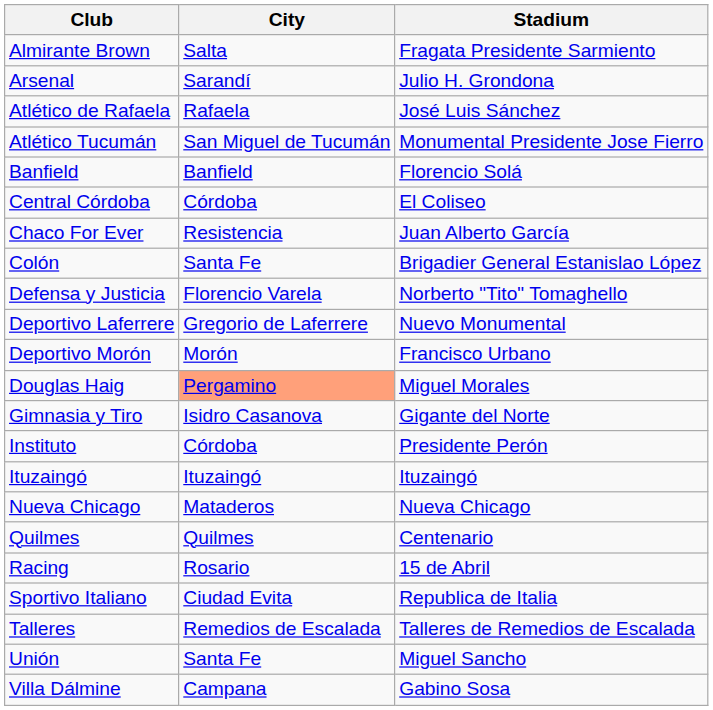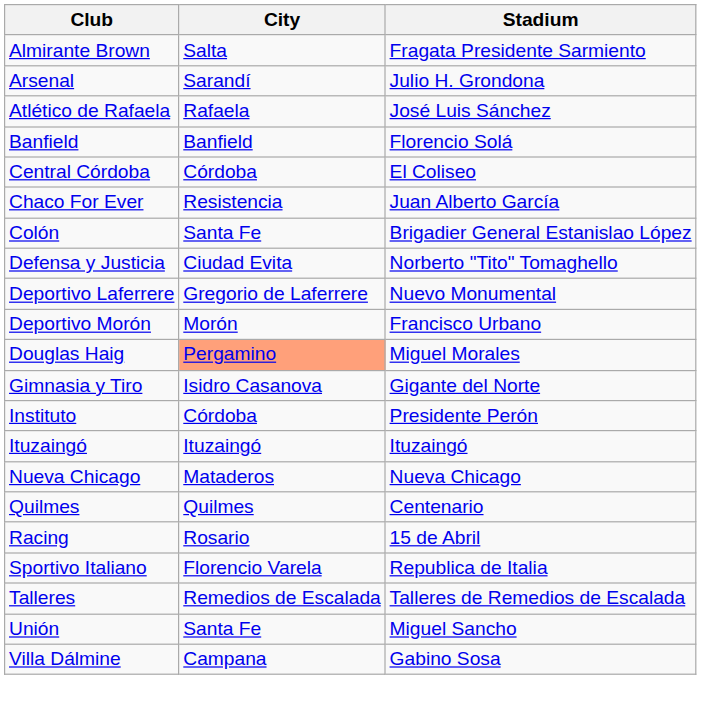 <table class="wikitable sortable">
 <tr>
 <th>Club</th>
 <th>City</th>
 <th>Stadium</th>
 </tr>
 <tr>
 <td><a href='#'>Almirante Brown</a></td>
 <td><a href='#'>Salta</a></td>
 <td><a href='#'>Fragata Presidente Sarmiento</a></td>
 </tr>
 <tr>
 <td><a href='#'>Arsenal</a></td>
 <td><a href='#'>Sarandí</a></td>
 <td><a href='#'>Julio H. Grondona</a></td>
 </tr>
 <tr>
 <td><a href='#'>Atlético de Rafaela</a></td>
 <td><a href='#'>Rafaela</a></td>
 <td><a href='#'>José Luis Sánchez</a></td>
-</tr>
-<tr>
-<td><a href='#'>Atlético Tucumán</a></td>
-<td><a href='#'>San Miguel de Tucumán</a></td>
-<td><a href='#'>Monumental Presidente Jose Fierro</a></td>
 </tr>
 <tr>
 <td><a href='#'>Banfield</a></td>
 <td><a href='#'>Banfield</a></td>
 <td><a href='#'>Florencio Solá</a></td>
 </tr>
 <tr>
 <td><a href='#'>Central Córdoba</a></td>
 <td><a href='#'>Córdoba</a></td>
 <td><a href='#'>El Coliseo</a></td>
 </tr>
 <tr>
 <td><a href='#'>Chaco For Ever</a></td>
 <td><a href='#'>Resistencia</a></td>
 <td><a href='#'>Juan Alberto García</a></td>
 </tr>
 <tr>
 <td><a href='#'>Colón</a></td>
 <td><a href='#'>Santa Fe</a></td>
 <td><a href='#'>Brigadier General Estanislao López</a></td>
 </tr>
 <tr>
 <td><a href='#'>Defensa y Justicia</a></td>
-<td><a href='#'>Florencio Varela</a></td>
+<td><a href='#'>Ciudad Evita</a></td>
 <td><a href='#'>Norberto "Tito" Tomaghello</a></td>
 </tr>
 <tr>
 <td><a href='#'>Deportivo Laferrere</a></td>
 <td><a href='#'>Gregorio de Laferrere</a></td>
 <td><a href='#'>Nuevo Monumental</a></td>
 </tr>
 <tr>
 <td><a href='#'>Deportivo Morón</a></td>
 <td><a href='#'>Morón</a></td>
 <td><a href='#'>Francisco Urbano</a></td>
 </tr>
 <tr>
 <td><a href='#'>Douglas Haig</a></td>
 <td style="background: lightsalmon;"><a href='#'>Pergamino</a></td>
 <td><a href='#'>Miguel Morales</a></td>
 </tr>
 <tr>
 <td><a href='#'>Gimnasia y Tiro</a></td>
 <td><a href='#'>Isidro Casanova</a></td>
 <td><a href='#'>Gigante del Norte</a></td>
 </tr>
 <tr>
 <td><a href='#'>Instituto</a></td>
 <td><a href='#'>Córdoba</a></td>
 <td><a href='#'>Presidente Perón</a></td>
 </tr>
 <tr>
 <td><a href='#'>Ituzaingó</a></td>
 <td><a href='#'>Ituzaingó</a></td>
 <td><a href='#'>Ituzaingó</a></td>
 </tr>
 <tr>
 <td><a href='#'>Nueva Chicago</a></td>
 <td><a href='#'>Mataderos</a></td>
 <td><a href='#'>Nueva Chicago</a></td>
 </tr>
 <tr>
 <td><a href='#'>Quilmes</a></td>
 <td><a href='#'>Quilmes</a></td>
 <td><a href='#'>Centenario</a></td>
 </tr>
 <tr>
 <td><a href='#'>Racing</a></td>
 <td><a href='#'>Rosario</a></td>
 <td><a href='#'>15 de Abril</a></td>
 </tr>
 <tr>
 <td><a href='#'>Sportivo Italiano</a></td>
-<td><a href='#'>Ciudad Evita</a></td>
+<td><a href='#'>Florencio Varela</a></td>
 <td><a href='#'>Republica de Italia</a></td>
 </tr>
 <tr>
 <td><a href='#'>Talleres</a></td>
 <td><a href='#'>Remedios de Escalada</a></td>
 <td><a href='#'>Talleres de Remedios de Escalada</a></td>
 </tr>
 <tr>
 <td><a href='#'>Unión</a></td>
 <td><a href='#'>Santa Fe</a></td>
 <td><a href='#'>Miguel Sancho</a></td>
 </tr>
 <tr>
 <td><a href='#'>Villa Dálmine</a></td>
 <td><a href='#'>Campana</a></td>
 <td><a href='#'>Gabino Sosa</a></td>
 </tr>
 </table>
